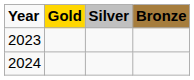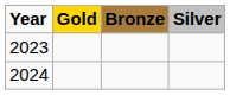 <table class="wikitable">
 <tr>
 <td><strong>Year</strong></td>
 <td !align="center" bgcolor="gold" colspan="1"><strong>Gold</strong></td>
+<td !align="center" bgcolor="#a67d3d" colspan="1"><strong>Bronze</strong></td>
 <td !align="center" bgcolor="silver" colspan="1"><strong>Silver</strong></td>
-<td !align="center" bgcolor="#a67d3d" colspan="1"><strong>Bronze</strong></td>
 </tr>
 <tr>
 <td>2023 </td>
 <td></td>
 <td></td>
 <td></td>
 </tr>
 <tr>
 <td>2024 </td>
 <td></td>
 <td></td>
 <td></td>
 </tr>
 </table>
